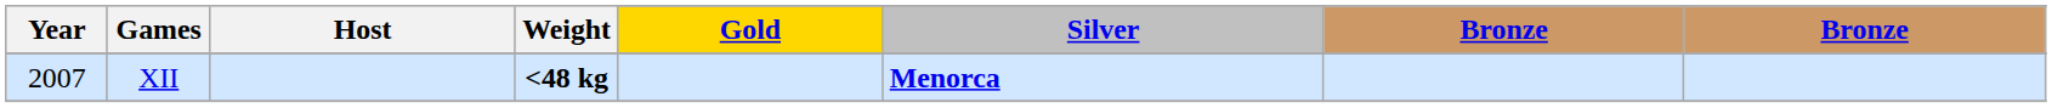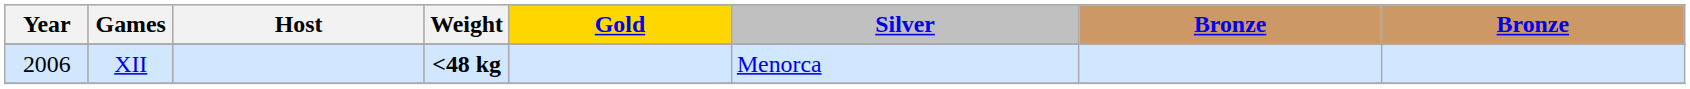 <table class="wikitable" style="text-align: center; font-size:95%;">
 <tr>
 <th rowspan="2" style="width:5%;">Year</th>
 <th rowspan="2" style="width:5%;">Games</th>
 <th rowspan="2" style="width:15%;">Host</th>
 <th rowspan="2" style="width:5%;">Weight</th>
 </tr>
 <tr>
 <th style="background-color: gold"><a href='#'>Gold</a></th>
 <th style="background-color: silver"><a href='#'>Silver</a></th>
 <th style="background-color: #CC9966"><a href='#'>Bronze</a></th>
 <th style="background-color: #CC9966"><a href='#'>Bronze</a></th>
 </tr>
 <tr>
 </tr>
 <tr>
 </tr>
 <tr style="text-align:center; background:#d0e7ff;">
-<td>2007</td>
+<td>2006</td>
 <td align=center><a href='#'>XII</a></td>
 <td align="left"></td>
 <td><strong><48 kg</strong></td>
 <td align="left"> </td>
-<td align="left"><strong> <a href='#'>Menorca</a></strong></td>
+<td align="left"> <a href='#'>Menorca</a></td>
 <td align="left"></td>
 <td></td>
 </tr>
 <tr>
 </tr>
 </table>
